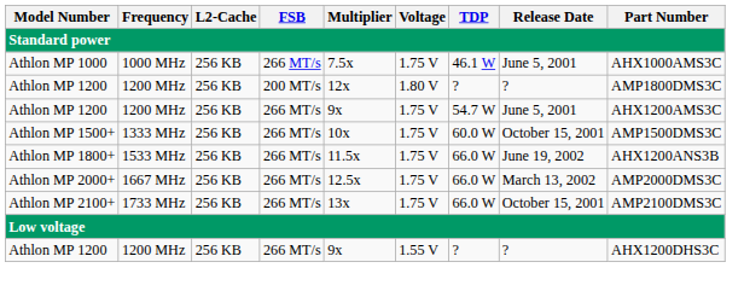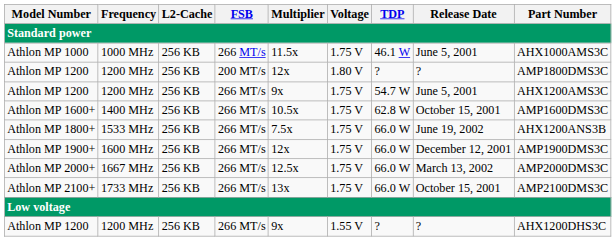 <table class="wikitable">
 <tr>
 <th>Model Number</th>
 <th>Frequency</th>
 <th>L2-Cache</th>
 <th><a href='#'>FSB</a></th>
 <th>Multiplier</th>
 <th>Voltage</th>
 <th><a href='#'>TDP</a></th>
 <th>Release Date</th>
 <th>Part Number</th>
 </tr>
 <tr>
 <td align="left" colspan="9" style="background:#009966;color: white"><strong>Standard power</strong></td>
 </tr>
 <tr>
 <td>Athlon MP 1000</td>
 <td>1000 MHz</td>
 <td>256 KB</td>
 <td>266 <a href='#'>MT/s</a></td>
-<td>7.5x</td>
+<td>11.5x</td>
 <td>1.75 V</td>
 <td>46.1 <a href='#'>W</a></td>
 <td>June 5, 2001</td>
 <td>AHX1000AMS3C</td>
 </tr>
 <tr>
 <td>Athlon MP 1200</td>
 <td>1200 MHz</td>
 <td>256 KB</td>
 <td>200 MT/s</td>
 <td>12x</td>
 <td>1.80 V</td>
 <td>?</td>
 <td>?</td>
 <td>AMP1800DMS3C</td>
 </tr>
 <tr>
 <td>Athlon MP 1200</td>
 <td>1200 MHz</td>
 <td>256 KB</td>
 <td>266 MT/s</td>
 <td>9x</td>
 <td>1.75 V</td>
 <td>54.7 W</td>
 <td>June 5, 2001</td>
 <td>AHX1200AMS3C</td>
 </tr>
 <tr>
-<td>Athlon MP 1500+</td>
-<td>1333 MHz</td>
+<td>Athlon MP 1600+</td>
+<td>1400 MHz</td>
 <td>256 KB</td>
 <td>266 MT/s</td>
-<td>10x</td>
+<td>10.5x</td>
 <td>1.75 V</td>
-<td>60.0 W</td>
+<td>62.8 W</td>
 <td>October 15, 2001</td>
-<td>AMP1500DMS3C</td>
+<td>AMP1600DMS3C</td>
 </tr>
 <tr>
 <td>Athlon MP 1800+</td>
 <td>1533 MHz</td>
 <td>256 KB</td>
 <td>266 MT/s</td>
-<td>11.5x</td>
+<td>7.5x</td>
 <td>1.75 V</td>
 <td>66.0 W</td>
 <td>June 19, 2002</td>
 <td>AHX1200ANS3B</td>
+</tr>
+<tr>
+<td>Athlon MP 1900+</td>
+<td>1600 MHz</td>
+<td>256 KB</td>
+<td>266 MT/s</td>
+<td>12x</td>
+<td>1.75 V</td>
+<td>66.0 W</td>
+<td>December 12, 2001</td>
+<td>AMP1900DMS3C</td>
 </tr>
 <tr>
 <td>Athlon MP 2000+</td>
 <td>1667 MHz</td>
 <td>256 KB</td>
 <td>266 MT/s</td>
 <td>12.5x</td>
 <td>1.75 V</td>
 <td>66.0 W</td>
 <td>March 13, 2002</td>
 <td>AMP2000DMS3C</td>
 </tr>
 <tr>
 <td>Athlon MP 2100+</td>
 <td>1733 MHz</td>
 <td>256 KB</td>
 <td>266 MT/s</td>
 <td>13x</td>
 <td>1.75 V</td>
 <td>66.0 W</td>
 <td>October 15, 2001</td>
 <td>AMP2100DMS3C</td>
 </tr>
 <tr>
 <td align="left" colspan="9" style="background:#009966;color: white"><strong>Low voltage</strong></td>
 </tr>
 <tr>
 <td>Athlon MP 1200</td>
 <td>1200 MHz</td>
 <td>256 KB</td>
 <td>266 MT/s</td>
 <td>9x</td>
 <td>1.55 V</td>
 <td>?</td>
 <td>?</td>
 <td>AHX1200DHS3C</td>
 </tr>
 </table>
